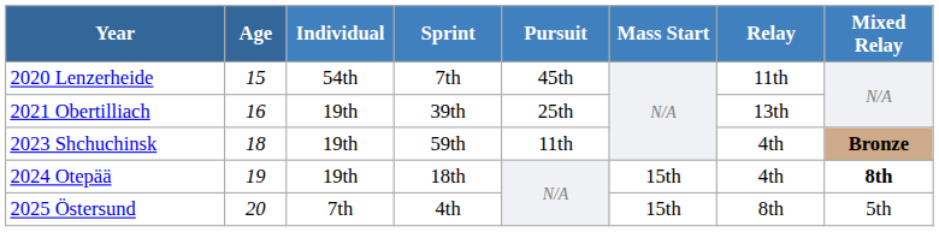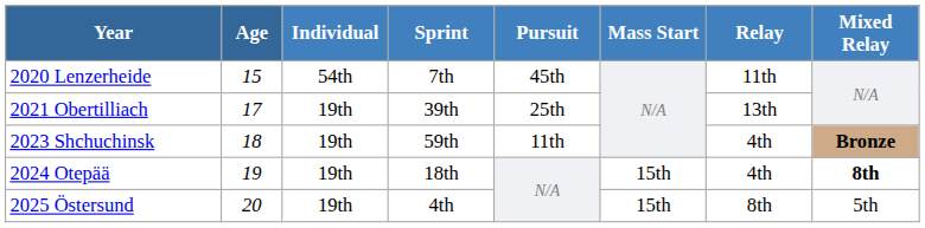 <table class="wikitable" style="font-size:95%; text-align:center; border:grey solid 1px; border-collapse:collapse; background:#ffffff;">
 <tr>
 <th style="background-color:#369; color:white;    width:160px;">Year</th>
 <th style="background-color:#369; color:white;    width:40px;">Age</th>
 <th style="background-color:#4180be; color:white; width:75px;">Individual</th>
 <th style="background-color:#4180be; color:white; width:75px;">Sprint</th>
 <th style="background-color:#4180be; color:white; width:75px;">Pursuit</th>
 <th style="background-color:#4180be; color:white; width:75px;">Mass Start</th>
 <th style="background-color:#4180be; color:white; width:75px;">Relay</th>
 <th style="background-color:#4180be; color:white; width:75px;">Mixed Relay</th>
 </tr>
 <tr>
 <td align=left> <a href='#'>2020 Lenzerheide</a></td>
 <td><em>15</em></td>
 <td>54th</td>
 <td>7th</td>
 <td>45th</td>
 <td rowspan="3" style="background: #f0f1f4; color:gray; text-align:center;" class="table-na"><small><em>N/A</em></small></td>
 <td>11th</td>
 <td rowspan="2" style="background: #f0f1f4; color:gray; text-align:center;" class="table-na"><small><em>N/A</em></small></td>
 </tr>
 <tr>
 <td align=left> <a href='#'>2021 Obertilliach</a></td>
-<td><em>16</em></td>
+<td><em>17</em></td>
 <td>19th</td>
 <td>39th</td>
 <td>25th</td>
 <td>13th</td>
 </tr>
 <tr>
 <td align=left> <a href='#'>2023 Shchuchinsk</a></td>
 <td><em>18</em></td>
 <td>19th</td>
 <td>59th</td>
 <td>11th</td>
 <td>4th</td>
 <td style="background:#cfaa88;"><strong>Bronze</strong></td>
 </tr>
 <tr>
 <td align=left> <a href='#'>2024 Otepää</a></td>
 <td><em>19</em></td>
 <td>19th</td>
 <td>18th</td>
 <td rowspan="2" style="background: #f0f1f4; color:gray; text-align:center;" class="table-na"><small><em>N/A</em></small></td>
 <td>15th</td>
 <td>4th</td>
 <td><strong>8th</strong></td>
 </tr>
 <tr>
 <td align=left> <a href='#'>2025 Östersund</a></td>
 <td><em>20</em></td>
-<td>7th</td>
+<td>19th</td>
 <td>4th</td>
 <td>15th</td>
 <td>8th</td>
 <td>5th</td>
 </tr>
 </table>
